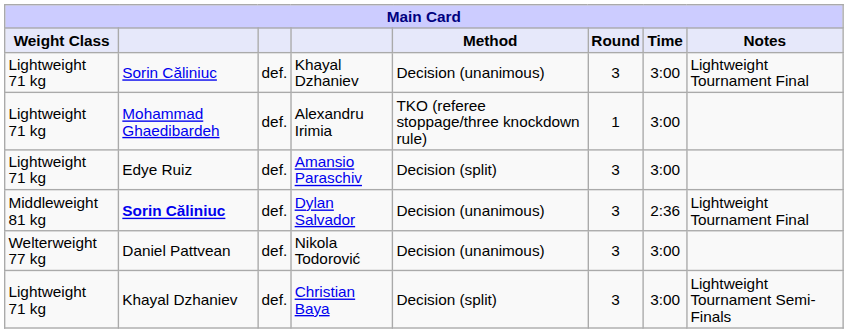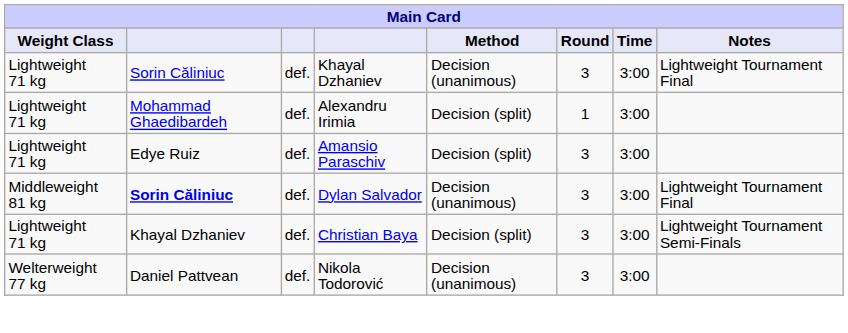 <table class="wikitable" style="font-size: 70%;">
 <tr>
 <th colspan="8" style="background-color: #ccf; color: #000080; text-align: center;"><strong>Main Card</strong></th>
 </tr>
 <tr>
 <th colspan="1" style="background-color: #E6E8FA; color: #000000; text-align: center;">Weight Class</th>
 <th colspan="1" style="background-color: #E6E8FA; color: #000000; text-align: center;"></th>
 <th colspan="1" style="background-color: #E6E8FA; color: #000000; text-align: center;"></th>
 <th colspan="1" style="background-color: #E6E8FA; color: #000000; text-align: center;"></th>
 <th colspan="1" style="background-color: #E6E8FA; color: #000000; text-align: center;">Method</th>
 <th colspan="1" style="background-color: #E6E8FA; color: #000000; text-align: center;">Round</th>
 <th colspan="1" style="background-color: #E6E8FA; color: #000000; text-align: center;">Time</th>
 <th colspan="1" style="background-color: #E6E8FA; color: #000000; text-align: center;">Notes</th>
 </tr>
 <tr>
 <td>Lightweight 71 kg</td>
 <td> <a href='#'>Sorin Căliniuc</a></td>
 <td align=center>def.</td>
 <td> Khayal Dzhaniev</td>
 <td>Decision (unanimous)</td>
 <td align=center>3</td>
 <td align=center>3:00</td>
 <td>Lightweight Tournament Final</td>
 </tr>
 <tr>
 <td>Lightweight 71 kg</td>
 <td> <a href='#'>Mohammad Ghaedibardeh</a></td>
 <td align=center>def.</td>
 <td> Alexandru Irimia</td>
-<td>TKO (referee stoppage/three knockdown rule)</td>
+<td>Decision (split)</td>
 <td align=center>1</td>
 <td align=center>3:00</td>
 <td></td>
 </tr>
 <tr>
 <td>Lightweight 71 kg</td>
 <td> Edye Ruiz</td>
 <td align=center>def.</td>
 <td> <a href='#'>Amansio Paraschiv</a></td>
 <td>Decision (split)</td>
 <td align=center>3</td>
 <td align=center>3:00</td>
 <td></td>
 </tr>
 <tr>
 <td>Middleweight 81 kg</td>
 <td><strong> <a href='#'>Sorin Căliniuc</a></strong></td>
 <td align=center>def.</td>
 <td> <a href='#'>Dylan Salvador</a></td>
 <td>Decision (unanimous)</td>
 <td align=center>3</td>
-<td align=center>2:36</td>
+<td align=center>3:00</td>
 <td>Lightweight Tournament Final</td>
+</tr>
+<tr>
+<td>Lightweight 71 kg</td>
+<td> Khayal Dzhaniev</td>
+<td align=center>def.</td>
+<td> <a href='#'>Christian Baya</a></td>
+<td>Decision (split)</td>
+<td align=center>3</td>
+<td align=center>3:00</td>
+<td>Lightweight Tournament Semi-Finals</td>
 </tr>
 <tr>
 <td>Welterweight 77 kg</td>
 <td> Daniel Pattvean</td>
 <td align=center>def.</td>
 <td> Nikola Todorović</td>
 <td>Decision (unanimous)</td>
 <td align=center>3</td>
 <td align=center>3:00</td>
 <td></td>
 </tr>
-<tr>
-<td>Lightweight 71 kg</td>
-<td> Khayal Dzhaniev</td>
-<td align=center>def.</td>
-<td> <a href='#'>Christian Baya</a></td>
-<td>Decision (split)</td>
-<td align=center>3</td>
-<td align=center>3:00</td>
-<td>Lightweight Tournament Semi-Finals</td>
-</tr>
 </table>
